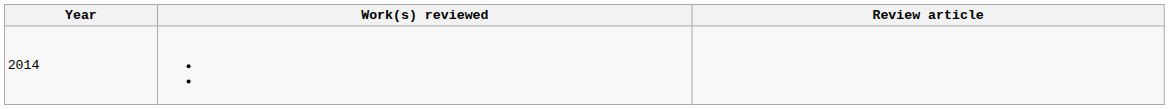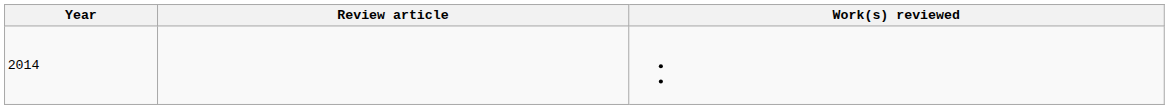 <table class='wikitable sortable' width='90%'>
 <tr>
 <th>Year</th>
+<th class='unsortable'>Review article</th>
 <th class='unsortable'>Work(s) reviewed</th>
-<th class='unsortable'>Review article</th>
 </tr>
 <tr>
 <td>2014</td>
+<td></td>
 <td><br><ul><li></li><li></li></ul></td>
-<td></td>
 </tr>
 </table>
